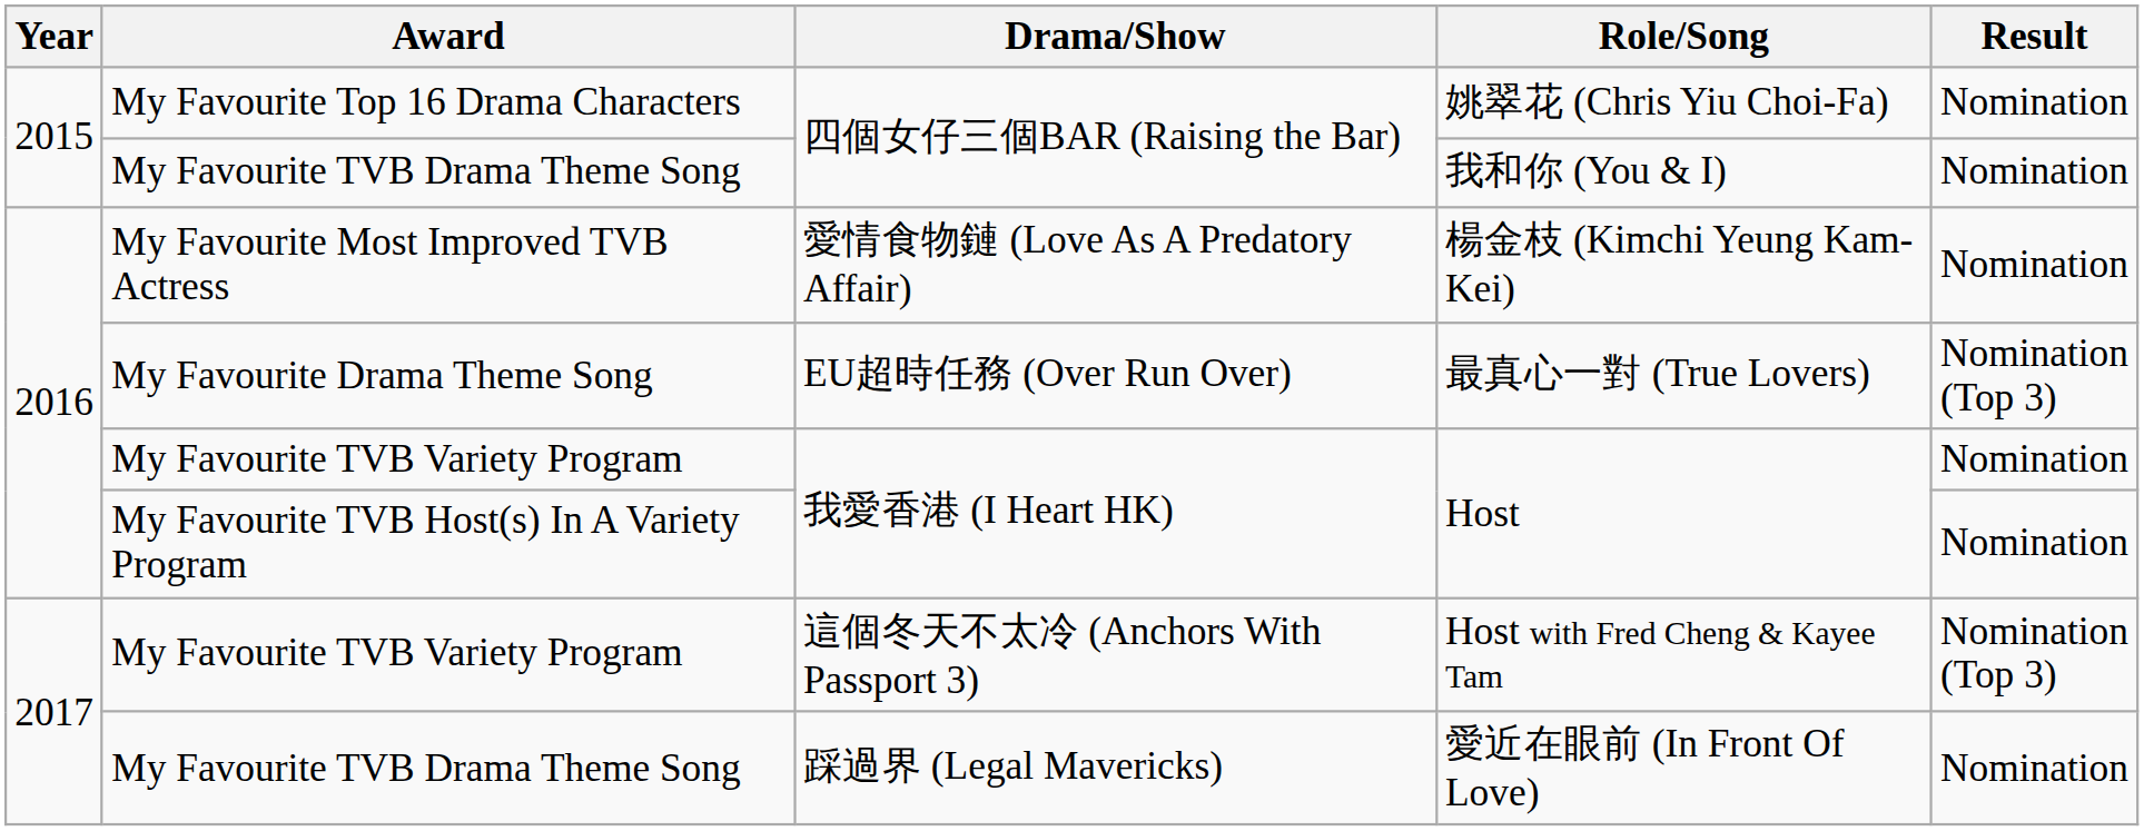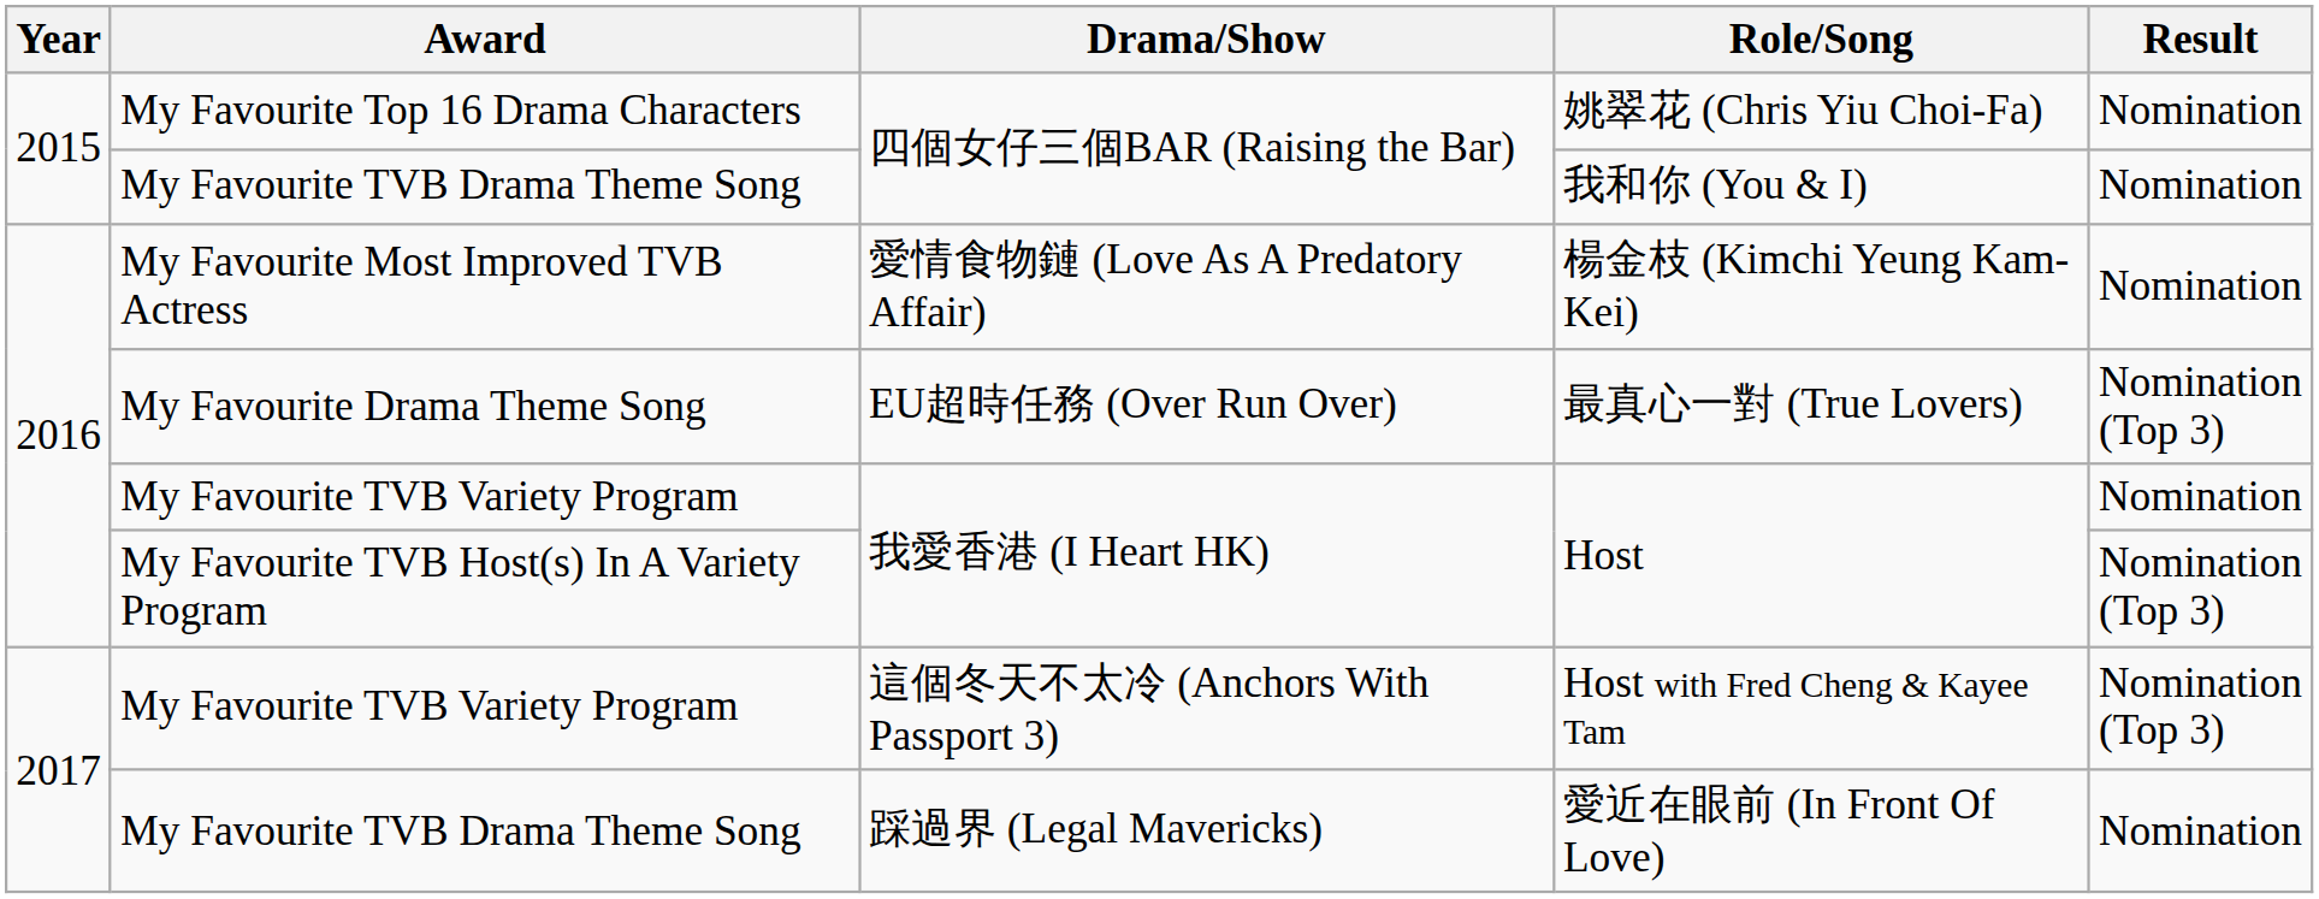 <table class="wikitable">
 <tr>
 <th>Year</th>
 <th>Award</th>
 <th>Drama/Show</th>
 <th>Role/Song</th>
 <th>Result</th>
 </tr>
 <tr>
 <td rowspan="2">2015</td>
 <td>My Favourite Top 16 Drama Characters</td>
 <td rowspan="2">四個女仔三個BAR (Raising the Bar)</td>
 <td>姚翠花 (Chris Yiu Choi-Fa)</td>
 <td>Nomination</td>
 </tr>
 <tr>
 <td>My Favourite TVB Drama Theme Song</td>
 <td>我和你 (You & I)</td>
 <td>Nomination</td>
 </tr>
 <tr>
 <td rowspan="4">2016</td>
 <td>My Favourite Most Improved TVB Actress</td>
 <td>愛情食物鏈 (Love As A Predatory Affair)</td>
 <td>楊金枝 (Kimchi Yeung Kam-Kei)</td>
 <td>Nomination</td>
 </tr>
 <tr>
 <td>My Favourite Drama Theme Song</td>
 <td>EU超時任務 (Over Run Over)</td>
 <td>最真心一對 (True Lovers)</td>
 <td>Nomination<br>(Top 3)</td>
 </tr>
 <tr>
 <td>My Favourite TVB Variety Program</td>
 <td rowspan="2">我愛香港 (I Heart HK)</td>
 <td rowspan="2">Host</td>
 <td>Nomination</td>
 </tr>
 <tr>
 <td>My Favourite TVB Host(s) In A Variety Program</td>
-<td>Nomination</td>
+<td>Nomination<br>(Top 3)</td>
 </tr>
 <tr>
 <td rowspan="2">2017</td>
 <td>My Favourite TVB Variety Program</td>
 <td>這個冬天不太冷 (Anchors With Passport 3)</td>
 <td>Host <small>with Fred Cheng & Kayee Tam</small></td>
 <td>Nomination<br>(Top 3)</td>
 </tr>
 <tr>
 <td>My Favourite TVB Drama Theme Song</td>
 <td>踩過界 (Legal Mavericks)</td>
 <td>愛近在眼前 (In Front Of Love)</td>
 <td>Nomination</td>
 </tr>
 </table>
